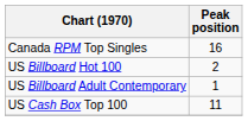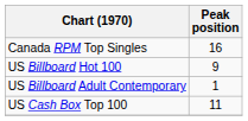 <table class="wikitable sortable">
 <tr>
 <th>Chart (1970)</th>
 <th>Peak<br>position</th>
 </tr>
 <tr>
 <td>Canada <em><a href='#'>RPM</a></em> Top Singles</td>
 <td style="text-align:center;">16</td>
 </tr>
 <tr>
 <td>US <em><a href='#'>Billboard</a></em> <a href='#'>Hot 100</a></td>
-<td style="text-align:center;">2</td>
+<td style="text-align:center;">9</td>
 </tr>
 <tr>
 <td>US <em><a href='#'>Billboard</a></em> <a href='#'>Adult Contemporary</a></td>
 <td style="text-align:center;">1</td>
 </tr>
 <tr>
 <td>US <a href='#'><em>Cash Box</em></a> Top 100</td>
 <td align="center">11</td>
 </tr>
 <tr>
 </tr>
 </table>
